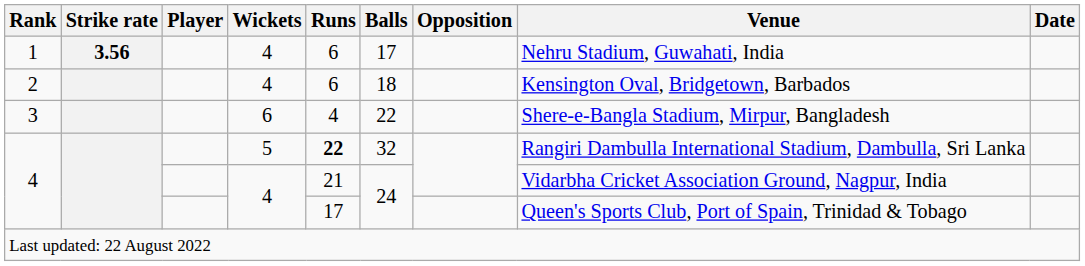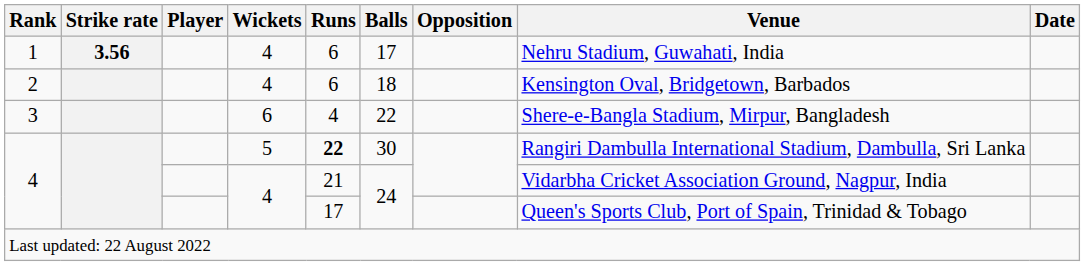 <table class="wikitable sortable">
 <tr>
 <th scope=col>Rank</th>
 <th scope=col>Strike rate</th>
 <th scope=col>Player</th>
 <th scope=col>Wickets</th>
 <th scope=col>Runs</th>
 <th scope=col>Balls</th>
 <th scope=col>Opposition</th>
 <th scope=col>Venue</th>
 <th scope=col>Date</th>
 </tr>
 <tr>
 <td align=center>1</td>
 <th scope=row style=text-align:center;>3.56</th>
 <td></td>
 <td align=center>4</td>
 <td align=center>6</td>
 <td align=center>17</td>
 <td></td>
 <td><a href='#'>Nehru Stadium</a>, <a href='#'>Guwahati</a>, India</td>
 <td></td>
 </tr>
 <tr>
 <td align=center>2</td>
 <th scope=row style=text-align:center;></th>
 <td></td>
 <td align=center>4</td>
 <td align=center>6</td>
 <td align=center>18</td>
 <td></td>
 <td><a href='#'>Kensington Oval</a>, <a href='#'>Bridgetown</a>, Barbados</td>
 <td></td>
 </tr>
 <tr>
 <td align=center>3</td>
 <th scope=row style=text-align:center;></th>
 <td></td>
 <td align=center>6</td>
 <td align=center>4</td>
 <td align=center>22</td>
 <td></td>
 <td><a href='#'>Shere-e-Bangla Stadium</a>, <a href='#'>Mirpur</a>, Bangladesh</td>
 <td></td>
 </tr>
 <tr>
 <td align=center rowspan=3>4</td>
 <th scope=row style=text-align:center; rowspan=3></th>
 <td></td>
 <td align=center>5</td>
 <td align=center><strong>22</strong></td>
-<td align=center>32</td>
+<td align=center>30</td>
 <td rowspan=2></td>
 <td><a href='#'>Rangiri Dambulla International Stadium</a>, <a href='#'>Dambulla</a>, Sri Lanka</td>
 <td></td>
 </tr>
 <tr>
 <td></td>
 <td align=center rowspan=2>4</td>
 <td align=center>21</td>
 <td align=center rowspan=2>24</td>
 <td><a href='#'>Vidarbha Cricket Association Ground</a>, <a href='#'>Nagpur</a>, India</td>
 <td></td>
 </tr>
 <tr>
 <td></td>
 <td align=center>17</td>
 <td></td>
 <td><a href='#'>Queen's Sports Club</a>, <a href='#'>Port of Spain</a>, Trinidad & Tobago</td>
 <td></td>
 </tr>
 <tr class=sortbottom>
 <td colspan=9><small>Last updated: 22 August 2022</small></td>
 </tr>
 </table>
